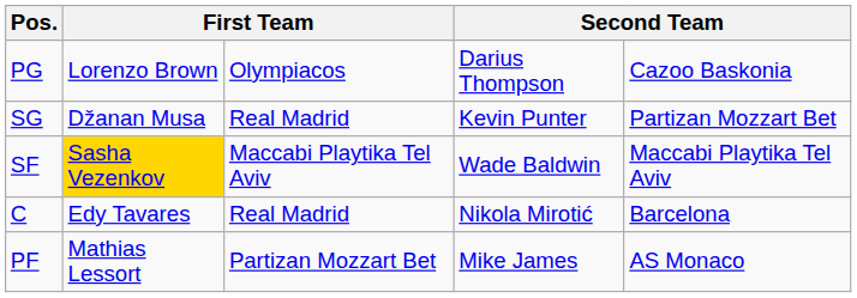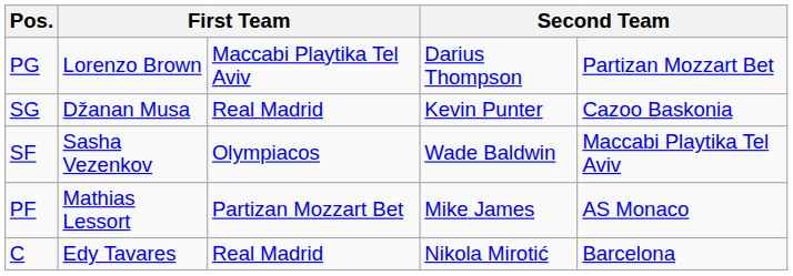 <table | class="wikitable">
 <tr>
 <th>Pos.</th>
 <th colspan="2">First Team </th>
 <th colspan=2>Second Team </th>
 </tr>
 <tr>
 <td><a href='#'>PG</a></td>
 <td> <a href='#'>Lorenzo Brown</a></td>
-<td> <a href='#'>Olympiacos</a></td>
+<td> <a href='#'>Maccabi Playtika Tel Aviv</a></td>
 <td> <a href='#'>Darius Thompson</a></td>
-<td> <a href='#'>Cazoo Baskonia</a></td>
+<td> <a href='#'>Partizan Mozzart Bet</a></td>
 </tr>
 <tr>
 <td><a href='#'>SG</a></td>
 <td> <a href='#'>Džanan Musa</a></td>
 <td> <a href='#'>Real Madrid</a></td>
 <td> <a href='#'>Kevin Punter</a></td>
-<td> <a href='#'>Partizan Mozzart Bet</a></td>
+<td> <a href='#'>Cazoo Baskonia</a></td>
 </tr>
 <tr>
 <td><a href='#'>SF</a></td>
-<td style="background: gold;"> <a href='#'>Sasha Vezenkov</a></td>
-<td> <a href='#'>Maccabi Playtika Tel Aviv</a></td>
+<td> <a href='#'>Sasha Vezenkov</a></td>
+<td> <a href='#'>Olympiacos</a></td>
 <td> <a href='#'>Wade Baldwin</a></td>
 <td> <a href='#'>Maccabi Playtika Tel Aviv</a></td>
+</tr>
+<tr>
+<td><a href='#'>PF</a></td>
+<td> <a href='#'>Mathias Lessort</a></td>
+<td> <a href='#'>Partizan Mozzart Bet</a></td>
+<td> <a href='#'>Mike James</a></td>
+<td> <a href='#'>AS Monaco</a></td>
 </tr>
 <tr>
 <td><a href='#'>C</a></td>
 <td> <a href='#'>Edy Tavares</a></td>
 <td> <a href='#'>Real Madrid</a></td>
 <td> <a href='#'>Nikola Mirotić</a></td>
 <td> <a href='#'>Barcelona</a></td>
 </tr>
-<tr>
-<td><a href='#'>PF</a></td>
-<td> <a href='#'>Mathias Lessort</a></td>
-<td> <a href='#'>Partizan Mozzart Bet</a></td>
-<td> <a href='#'>Mike James</a></td>
-<td> <a href='#'>AS Monaco</a></td>
-</tr>
 </table>
